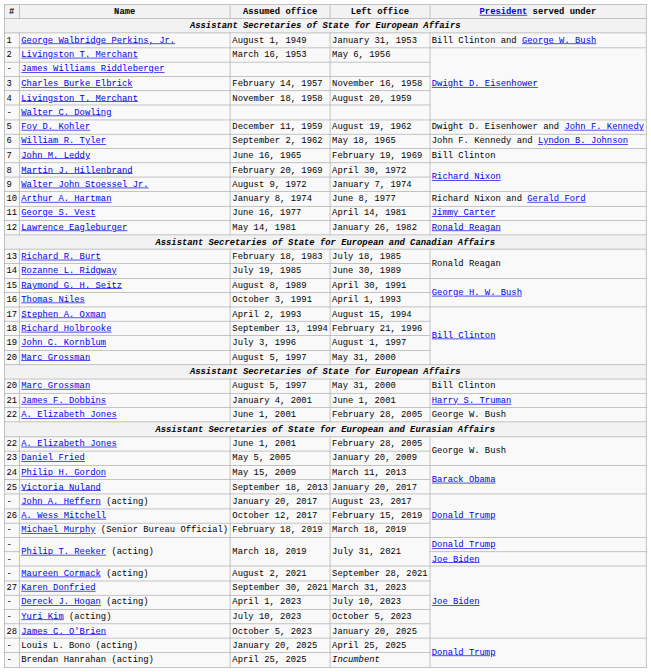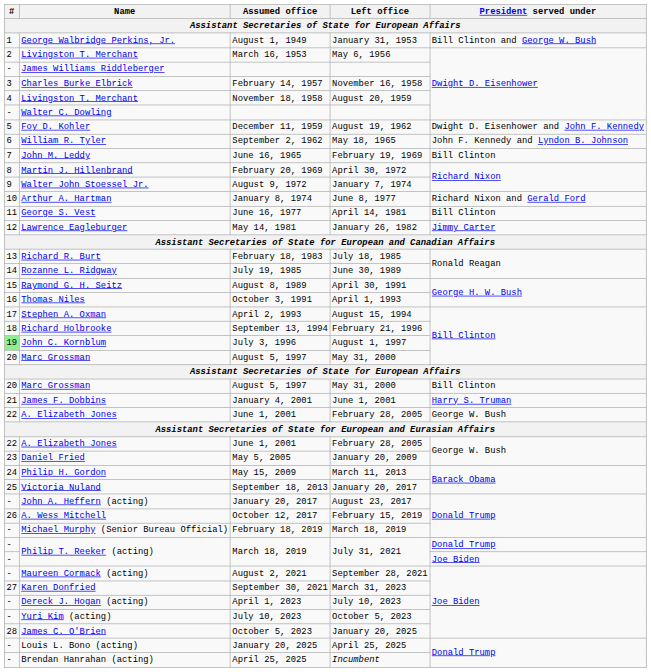 <table class="wikitable">
 <tr>
 <th>#</th>
 <th>Name</th>
 <th>Assumed office</th>
 <th>Left office</th>
 <th><a href='#'>President</a> served under</th>
 </tr>
 <tr>
 <th colspan="5"><strong><em>Assistant Secretaries of State for European Affairs</em></strong></th>
 </tr>
 <tr>
 <td>1</td>
 <td><a href='#'>George Walbridge Perkins, Jr.</a></td>
 <td>August 1, 1949</td>
 <td>January 31, 1953</td>
 <td>Bill Clinton and <a href='#'>George W. Bush</a></td>
 </tr>
 <tr>
 <td>2</td>
 <td><a href='#'>Livingston T. Merchant</a></td>
 <td>March 16, 1953</td>
 <td>May 6, 1956</td>
 <td rowspan="5"><a href='#'>Dwight D. Eisenhower</a></td>
 </tr>
 <tr>
 <td>-</td>
 <td><a href='#'>James Williams Riddleberger</a></td>
 <td></td>
 <td></td>
 </tr>
 <tr>
 <td>3</td>
 <td><a href='#'>Charles Burke Elbrick</a></td>
 <td>February 14, 1957</td>
 <td>November 16, 1958</td>
 </tr>
 <tr>
 <td>4</td>
 <td><a href='#'>Livingston T. Merchant</a></td>
 <td>November 18, 1958</td>
 <td>August 20, 1959</td>
 </tr>
 <tr>
 <td>-</td>
 <td><a href='#'>Walter C. Dowling</a></td>
 <td></td>
 <td></td>
 </tr>
 <tr>
 <td>5</td>
 <td><a href='#'>Foy D. Kohler</a></td>
 <td>December 11, 1959</td>
 <td>August 19, 1962</td>
 <td>Dwight D. Eisenhower and <a href='#'>John F. Kennedy</a></td>
 </tr>
 <tr>
 <td>6</td>
 <td><a href='#'>William R. Tyler</a></td>
 <td>September 2, 1962</td>
 <td>May 18, 1965</td>
 <td>John F. Kennedy and <a href='#'>Lyndon B. Johnson</a></td>
 </tr>
 <tr>
 <td>7</td>
 <td><a href='#'>John M. Leddy</a></td>
 <td>June 16, 1965</td>
 <td>February 19, 1969</td>
 <td>Bill Clinton</td>
 </tr>
 <tr>
 <td>8</td>
 <td><a href='#'>Martin J. Hillenbrand</a></td>
 <td>February 20, 1969</td>
 <td>April 30, 1972</td>
 <td rowspan="2"><a href='#'>Richard Nixon</a></td>
 </tr>
 <tr>
 <td>9</td>
 <td><a href='#'>Walter John Stoessel Jr.</a></td>
 <td>August 9, 1972</td>
 <td>January 7, 1974</td>
 </tr>
 <tr>
 <td>10</td>
 <td><a href='#'>Arthur A. Hartman</a></td>
 <td>January 8, 1974</td>
 <td>June 8, 1977</td>
 <td>Richard Nixon and <a href='#'>Gerald Ford</a></td>
 </tr>
 <tr>
 <td>11</td>
 <td><a href='#'>George S. Vest</a></td>
 <td>June 16, 1977</td>
 <td>April 14, 1981</td>
-<td><a href='#'>Jimmy Carter</a></td>
+<td>Bill Clinton</td>
 </tr>
 <tr>
 <td>12</td>
 <td><a href='#'>Lawrence Eagleburger</a></td>
 <td>May 14, 1981</td>
 <td>January 26, 1982</td>
-<td><a href='#'>Ronald Reagan</a></td>
+<td><a href='#'>Jimmy Carter</a></td>
 </tr>
 <tr>
 <th colspan="5"><strong><em>Assistant Secretaries of State for European and Canadian Affairs</em></strong></th>
 </tr>
 <tr>
 <td>13</td>
 <td><a href='#'>Richard R. Burt</a></td>
 <td>February 18, 1983</td>
 <td>July 18, 1985</td>
 <td rowspan="2">Ronald Reagan</td>
 </tr>
 <tr>
 <td>14</td>
 <td><a href='#'>Rozanne L. Ridgway</a></td>
 <td>July 19, 1985</td>
 <td>June 30, 1989</td>
 </tr>
 <tr>
 <td>15</td>
 <td><a href='#'>Raymond G. H. Seitz</a></td>
 <td>August 8, 1989</td>
 <td>April 30, 1991</td>
 <td rowspan="2"><a href='#'>George H. W. Bush</a></td>
 </tr>
 <tr>
 <td>16</td>
 <td><a href='#'>Thomas Niles</a></td>
 <td>October 3, 1991</td>
 <td>April 1, 1993</td>
 </tr>
 <tr>
 <td>17</td>
 <td><a href='#'>Stephen A. Oxman</a></td>
 <td>April 2, 1993</td>
 <td>August 15, 1994</td>
 <td rowspan="4"><a href='#'>Bill Clinton</a></td>
 </tr>
 <tr>
 <td>18</td>
 <td><a href='#'>Richard Holbrooke</a></td>
 <td>September 13, 1994</td>
 <td>February 21, 1996</td>
 </tr>
 <tr>
-<td>19</td>
+<td style="background: lightgreen;">19</td>
 <td><a href='#'>John C. Kornblum</a></td>
 <td>July 3, 1996</td>
 <td>August 1, 1997</td>
 </tr>
 <tr>
 <td>20</td>
 <td><a href='#'>Marc Grossman</a></td>
 <td>August 5, 1997</td>
 <td>May 31, 2000</td>
 </tr>
 <tr>
 <th colspan="5"><strong><em>Assistant Secretaries of State for European Affairs</em></strong></th>
 </tr>
 <tr>
 <td>20</td>
 <td><a href='#'>Marc Grossman</a></td>
 <td>August 5, 1997</td>
 <td>May 31, 2000</td>
 <td>Bill Clinton</td>
 </tr>
 <tr>
 <td>21</td>
 <td><a href='#'>James F. Dobbins</a></td>
 <td>January 4, 2001</td>
 <td>June 1, 2001</td>
 <td><a href='#'>Harry S. Truman</a></td>
 </tr>
 <tr>
 <td>22</td>
 <td><a href='#'>A. Elizabeth Jones</a></td>
 <td>June 1, 2001</td>
 <td>February 28, 2005</td>
 <td>George W. Bush</td>
 </tr>
 <tr>
 <th colspan="5"><strong><em>Assistant Secretaries of State for European and Eurasian Affairs</em></strong></th>
 </tr>
 <tr>
 <td>22</td>
 <td><a href='#'>A. Elizabeth Jones</a></td>
 <td>June 1, 2001</td>
 <td>February 28, 2005</td>
 <td rowspan="2">George W. Bush</td>
 </tr>
 <tr>
 <td>23</td>
 <td><a href='#'>Daniel Fried</a></td>
 <td>May 5, 2005</td>
 <td>January 20, 2009</td>
 </tr>
 <tr>
 <td>24</td>
 <td><a href='#'>Philip H. Gordon</a></td>
 <td>May 15, 2009</td>
 <td>March 11, 2013</td>
 <td rowspan="2"><a href='#'>Barack Obama</a></td>
 </tr>
 <tr>
 <td>25</td>
 <td><a href='#'>Victoria Nuland</a></td>
 <td>September 18, 2013</td>
 <td>January 20, 2017</td>
 </tr>
 <tr>
 <td>-</td>
 <td><a href='#'>John A. Heffern</a> (acting)</td>
 <td>January 20, 2017</td>
 <td>August 23, 2017</td>
 <td rowspan="3"><a href='#'>Donald Trump</a></td>
 </tr>
 <tr>
 <td>26</td>
 <td><a href='#'>A. Wess Mitchell</a></td>
 <td>October 12, 2017</td>
 <td>February 15, 2019</td>
 </tr>
 <tr>
 <td>-</td>
 <td><a href='#'>Michael Murphy</a> (Senior Bureau Official)</td>
 <td>February 18, 2019</td>
 <td>March 18, 2019</td>
 </tr>
 <tr>
 <td>-</td>
 <td rowspan="2"><a href='#'>Philip T. Reeker</a> (acting)</td>
 <td rowspan="2">March 18, 2019</td>
 <td rowspan="2">July 31, 2021</td>
 <td><a href='#'>Donald Trump</a></td>
 </tr>
 <tr>
 <td>-</td>
 <td><a href='#'>Joe Biden</a></td>
 </tr>
 <tr>
 <td>-</td>
 <td><a href='#'>Maureen Cormack</a> (acting)</td>
 <td>August 2, 2021</td>
 <td>September 28, 2021</td>
 <td rowspan="5"><a href='#'>Joe Biden</a></td>
 </tr>
 <tr>
 <td>27</td>
 <td><a href='#'>Karen Donfried</a></td>
 <td>September 30, 2021</td>
 <td>March 31, 2023</td>
 </tr>
 <tr>
 <td>-</td>
 <td><a href='#'>Dereck J. Hogan</a> (acting)</td>
 <td>April 1, 2023</td>
 <td>July 10, 2023</td>
 </tr>
 <tr>
 <td>-</td>
 <td><a href='#'>Yuri Kim</a> (acting)</td>
 <td>July 10, 2023</td>
 <td>October 5, 2023</td>
 </tr>
 <tr>
 <td>28</td>
 <td><a href='#'>James C. O'Brien</a></td>
 <td>October 5, 2023</td>
 <td>January 20, 2025</td>
 </tr>
 <tr>
 <td>-</td>
 <td>Louis L. Bono (acting)</td>
 <td>January 20, 2025</td>
 <td>April 25, 2025</td>
 <td rowspan="2"><a href='#'>Donald Trump</a></td>
 </tr>
 <tr>
 <td>-</td>
 <td>Brendan Hanrahan (acting)</td>
 <td>April 25, 2025</td>
 <td><em>Incumbent</em></td>
 </tr>
 </table>
